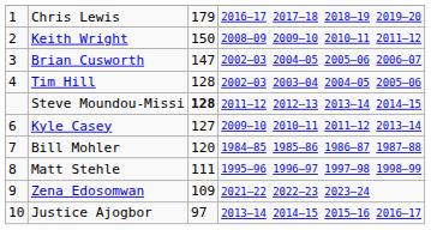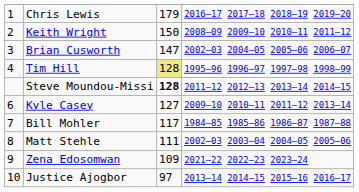 <table class="wikitable">
 <tr>
 </tr>
 <tr>
 <td>1</td>
 <td>Chris Lewis</td>
 <td>179</td>
 <td style="font-size:80%;"><a href='#'>2016–17</a> <a href='#'>2017–18</a> <a href='#'>2018–19</a> <a href='#'>2019–20</a></td>
 </tr>
 <tr>
 <td>2</td>
 <td><a href='#'>Keith Wright</a></td>
 <td>150</td>
 <td style="font-size:80%;"><a href='#'>2008–09</a> <a href='#'>2009–10</a> <a href='#'>2010–11</a> <a href='#'>2011–12</a></td>
 </tr>
 <tr>
 <td>3</td>
 <td><a href='#'>Brian Cusworth</a></td>
 <td>147</td>
 <td style="font-size:80%;"><a href='#'>2002–03</a> <a href='#'>2004–05</a> <a href='#'>2005–06</a> <a href='#'>2006–07</a></td>
 </tr>
 <tr>
 <td>4</td>
 <td><a href='#'>Tim Hill</a></td>
-<td>128</td>
-<td style="font-size:80%;"><a href='#'>2002–03</a> <a href='#'>2003–04</a> <a href='#'>2004–05</a> <a href='#'>2005–06</a></td>
+<td style="background: khaki;">128</td>
+<td style="font-size:80%;"><a href='#'>1995–96</a> <a href='#'>1996–97</a> <a href='#'>1997–98</a> <a href='#'>1998–99</a></td>
 </tr>
 <tr>
 <td></td>
 <td>Steve Moundou-Missi</td>
 <td><strong>128</strong></td>
 <td style="font-size:80%;"><a href='#'>2011–12</a> <a href='#'>2012–13</a> <a href='#'>2013–14</a> <a href='#'>2014–15</a></td>
 </tr>
 <tr>
 <td>6</td>
 <td><a href='#'>Kyle Casey</a></td>
 <td>127</td>
 <td style="font-size:80%;"><a href='#'>2009–10</a> <a href='#'>2010–11</a> <a href='#'>2011–12</a> <a href='#'>2013–14</a></td>
 </tr>
 <tr>
 <td>7</td>
 <td>Bill Mohler</td>
-<td>120</td>
+<td>117</td>
 <td style="font-size:80%;"><a href='#'>1984–85</a> <a href='#'>1985–86</a> <a href='#'>1986–87</a> <a href='#'>1987–88</a></td>
 </tr>
 <tr>
 <td>8</td>
 <td>Matt Stehle</td>
 <td>111</td>
-<td style="font-size:80%;"><a href='#'>1995–96</a> <a href='#'>1996–97</a> <a href='#'>1997–98</a> <a href='#'>1998–99</a></td>
+<td style="font-size:80%;"><a href='#'>2002–03</a> <a href='#'>2003–04</a> <a href='#'>2004–05</a> <a href='#'>2005–06</a></td>
 </tr>
 <tr>
 <td>9</td>
 <td><a href='#'>Zena Edosomwan</a></td>
 <td>109</td>
 <td style="font-size:80%;"><a href='#'>2021–22</a> <a href='#'>2022–23</a> <a href='#'>2023–24</a></td>
 </tr>
 <tr>
 <td>10</td>
 <td>Justice Ajogbor</td>
 <td>97</td>
 <td style="font-size:80%;"><a href='#'>2013–14</a> <a href='#'>2014–15</a> <a href='#'>2015–16</a> <a href='#'>2016–17</a></td>
 </tr>
 </table>
